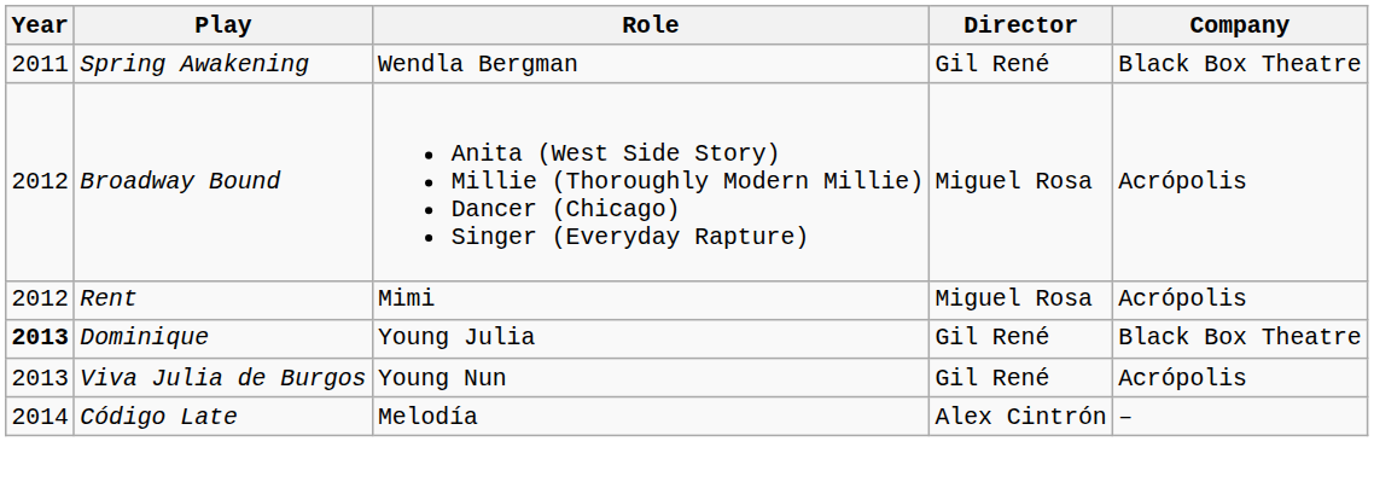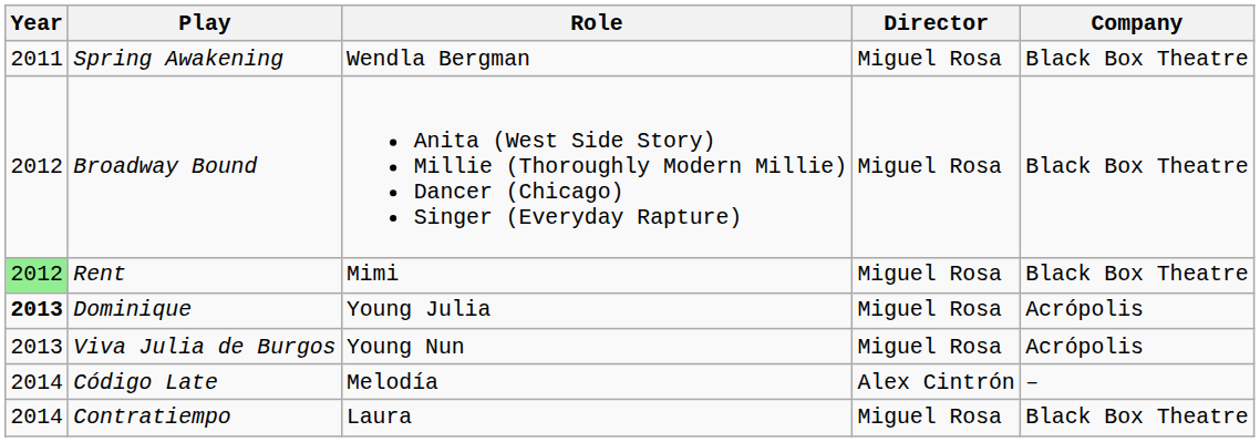 <table class="wikitable sortable">
 <tr>
 <th>Year</th>
 <th>Play</th>
 <th>Role</th>
 <th class="sortable">Director</th>
 <th class="sortable">Company</th>
 </tr>
 <tr>
 <td>2011</td>
 <td><em>Spring Awakening</em></td>
 <td>Wendla Bergman</td>
-<td>Gil René</td>
+<td>Miguel Rosa</td>
 <td>Black Box Theatre</td>
 </tr>
 <tr>
 <td>2012</td>
 <td><em>Broadway Bound</em></td>
 <td><br><ul><li>Anita (West Side Story)</li><li>Millie (Thoroughly Modern Millie)</li><li>Dancer (Chicago)</li><li>Singer (Everyday Rapture)</li></ul></td>
 <td>Miguel Rosa</td>
-<td>Acrópolis</td>
+<td>Black Box Theatre</td>
 </tr>
 <tr>
-<td>2012</td>
+<td style="background: lightgreen;">2012</td>
 <td><em>Rent</em></td>
 <td>Mimi</td>
 <td>Miguel Rosa</td>
-<td>Acrópolis</td>
+<td>Black Box Theatre</td>
 </tr>
 <tr>
 <td><strong>2013</strong></td>
 <td><em>Dominique</em></td>
 <td>Young Julia</td>
-<td>Gil René</td>
-<td>Black Box Theatre</td>
+<td>Miguel Rosa</td>
+<td>Acrópolis</td>
 </tr>
 <tr>
 <td>2013</td>
 <td><em>Viva Julia de Burgos</em></td>
 <td>Young Nun</td>
-<td>Gil René</td>
+<td>Miguel Rosa</td>
 <td>Acrópolis</td>
 </tr>
 <tr>
 <td>2014</td>
 <td><em>Código Late</em></td>
 <td>Melodía</td>
 <td>Alex Cintrón</td>
 <td>–</td>
 </tr>
+<tr>
+<td>2014</td>
+<td><em>Contratiempo</em></td>
+<td>Laura</td>
+<td>Miguel Rosa</td>
+<td>Black Box Theatre</td>
+</tr>
 </table>
